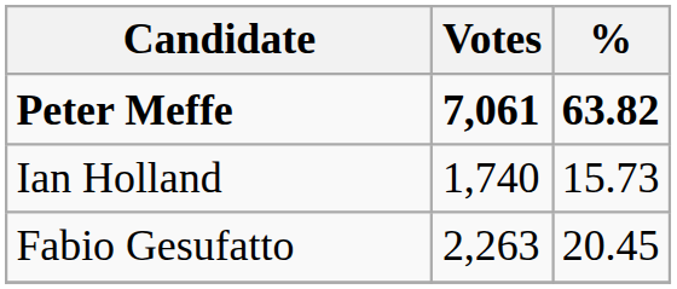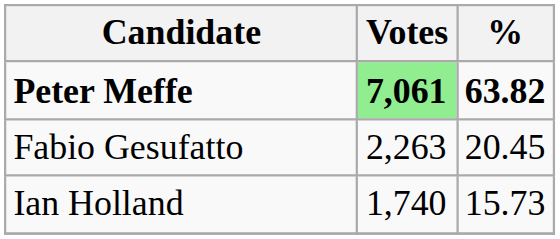 <table class="wikitable">
 <tr>
 <th bgcolor="#DDDDFF" width="150px">Candidate</th>
 <th bgcolor="#DDDDFF">Votes</th>
 <th bgcolor="#DDDDFF">%</th>
 </tr>
 <tr>
 <td><strong>Peter Meffe</strong></td>
-<td><strong>7,061</strong></td>
+<td style="background: lightgreen;"><strong>7,061</strong></td>
 <td><strong>63.82</strong></td>
+</tr>
+<tr>
+<td>Fabio Gesufatto</td>
+<td>2,263</td>
+<td>20.45</td>
 </tr>
 <tr>
 <td>Ian Holland</td>
 <td>1,740</td>
 <td>15.73</td>
 </tr>
 <tr>
-<td>Fabio Gesufatto</td>
-<td>2,263</td>
-<td>20.45</td>
-</tr>
-<tr>
 </tr>
 </table>
